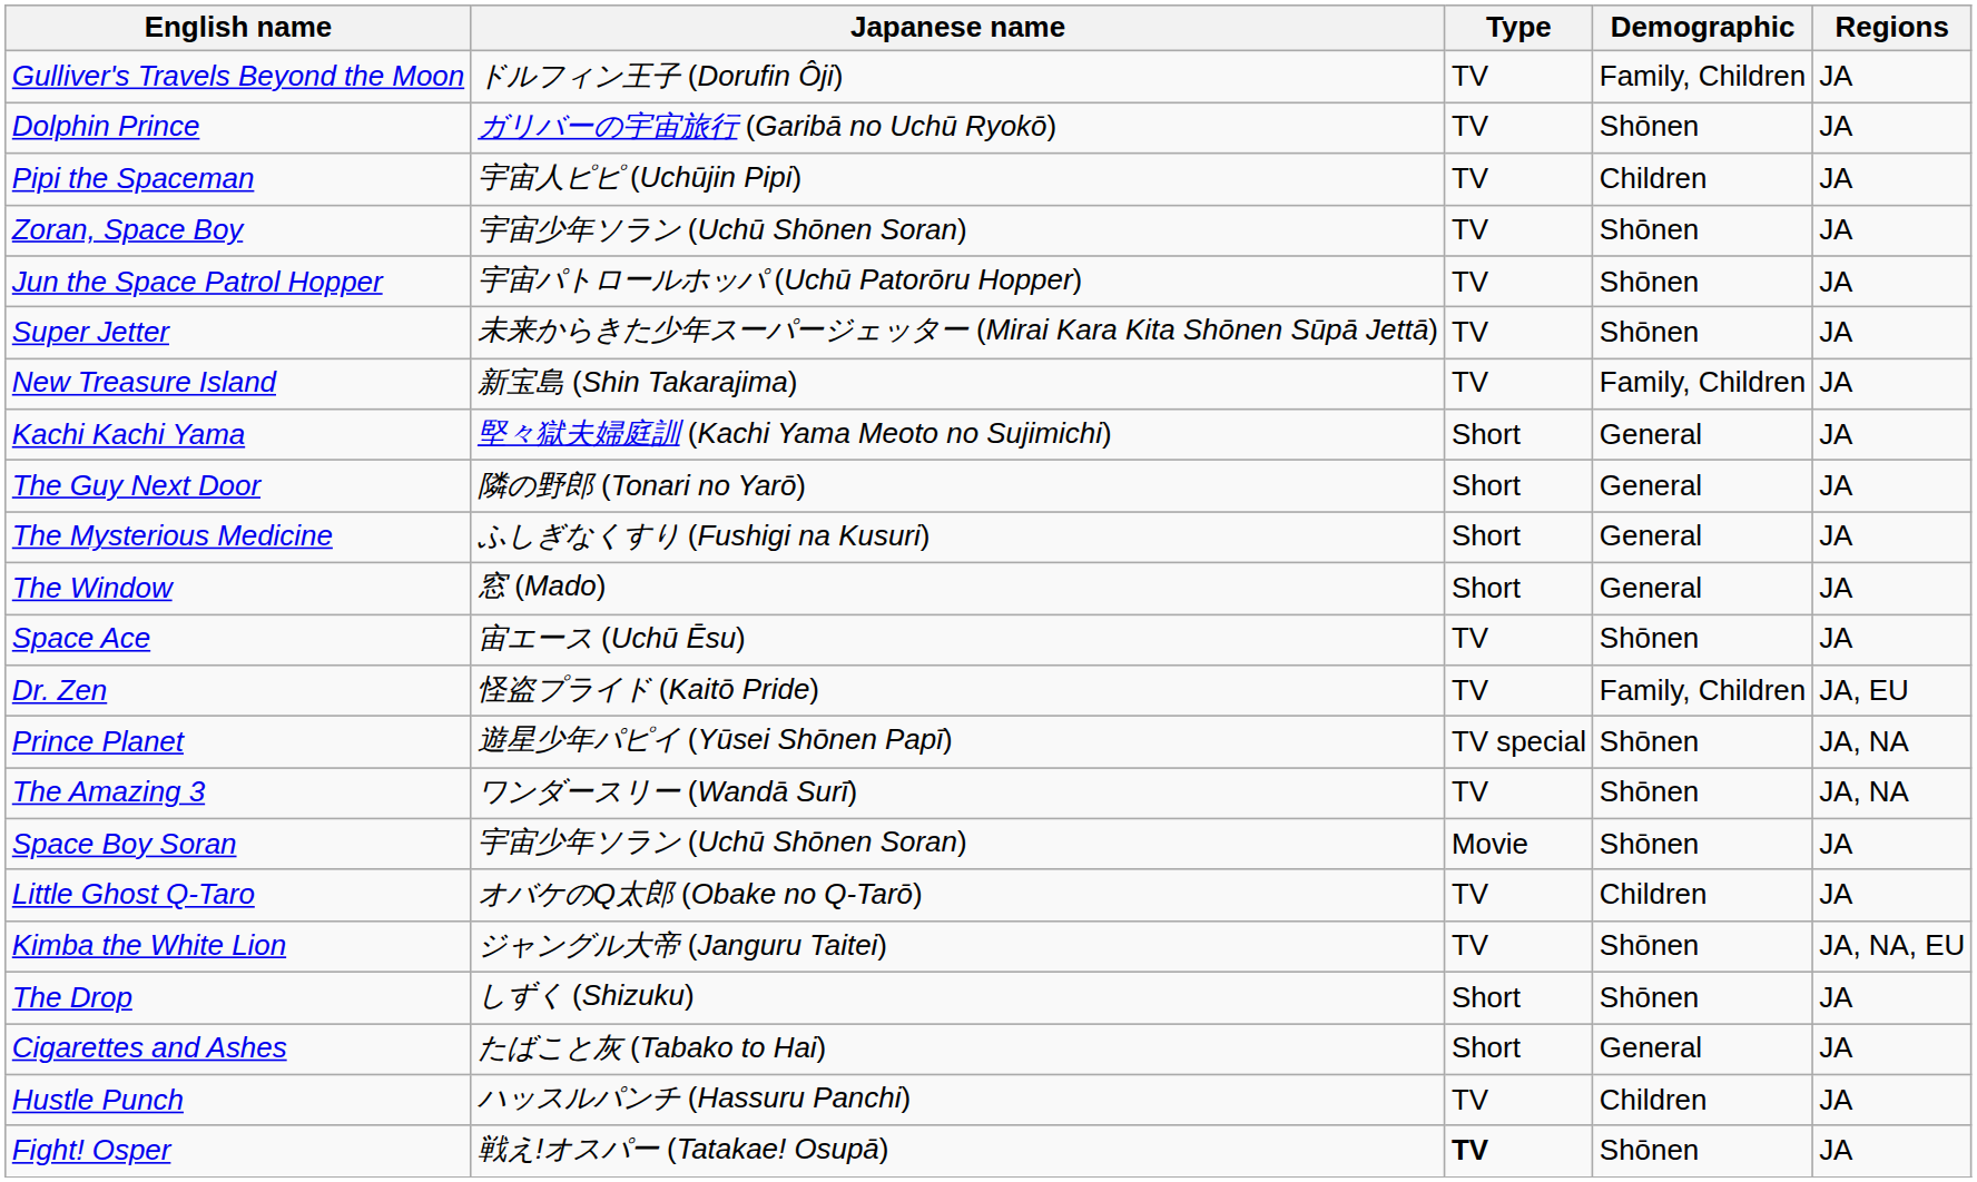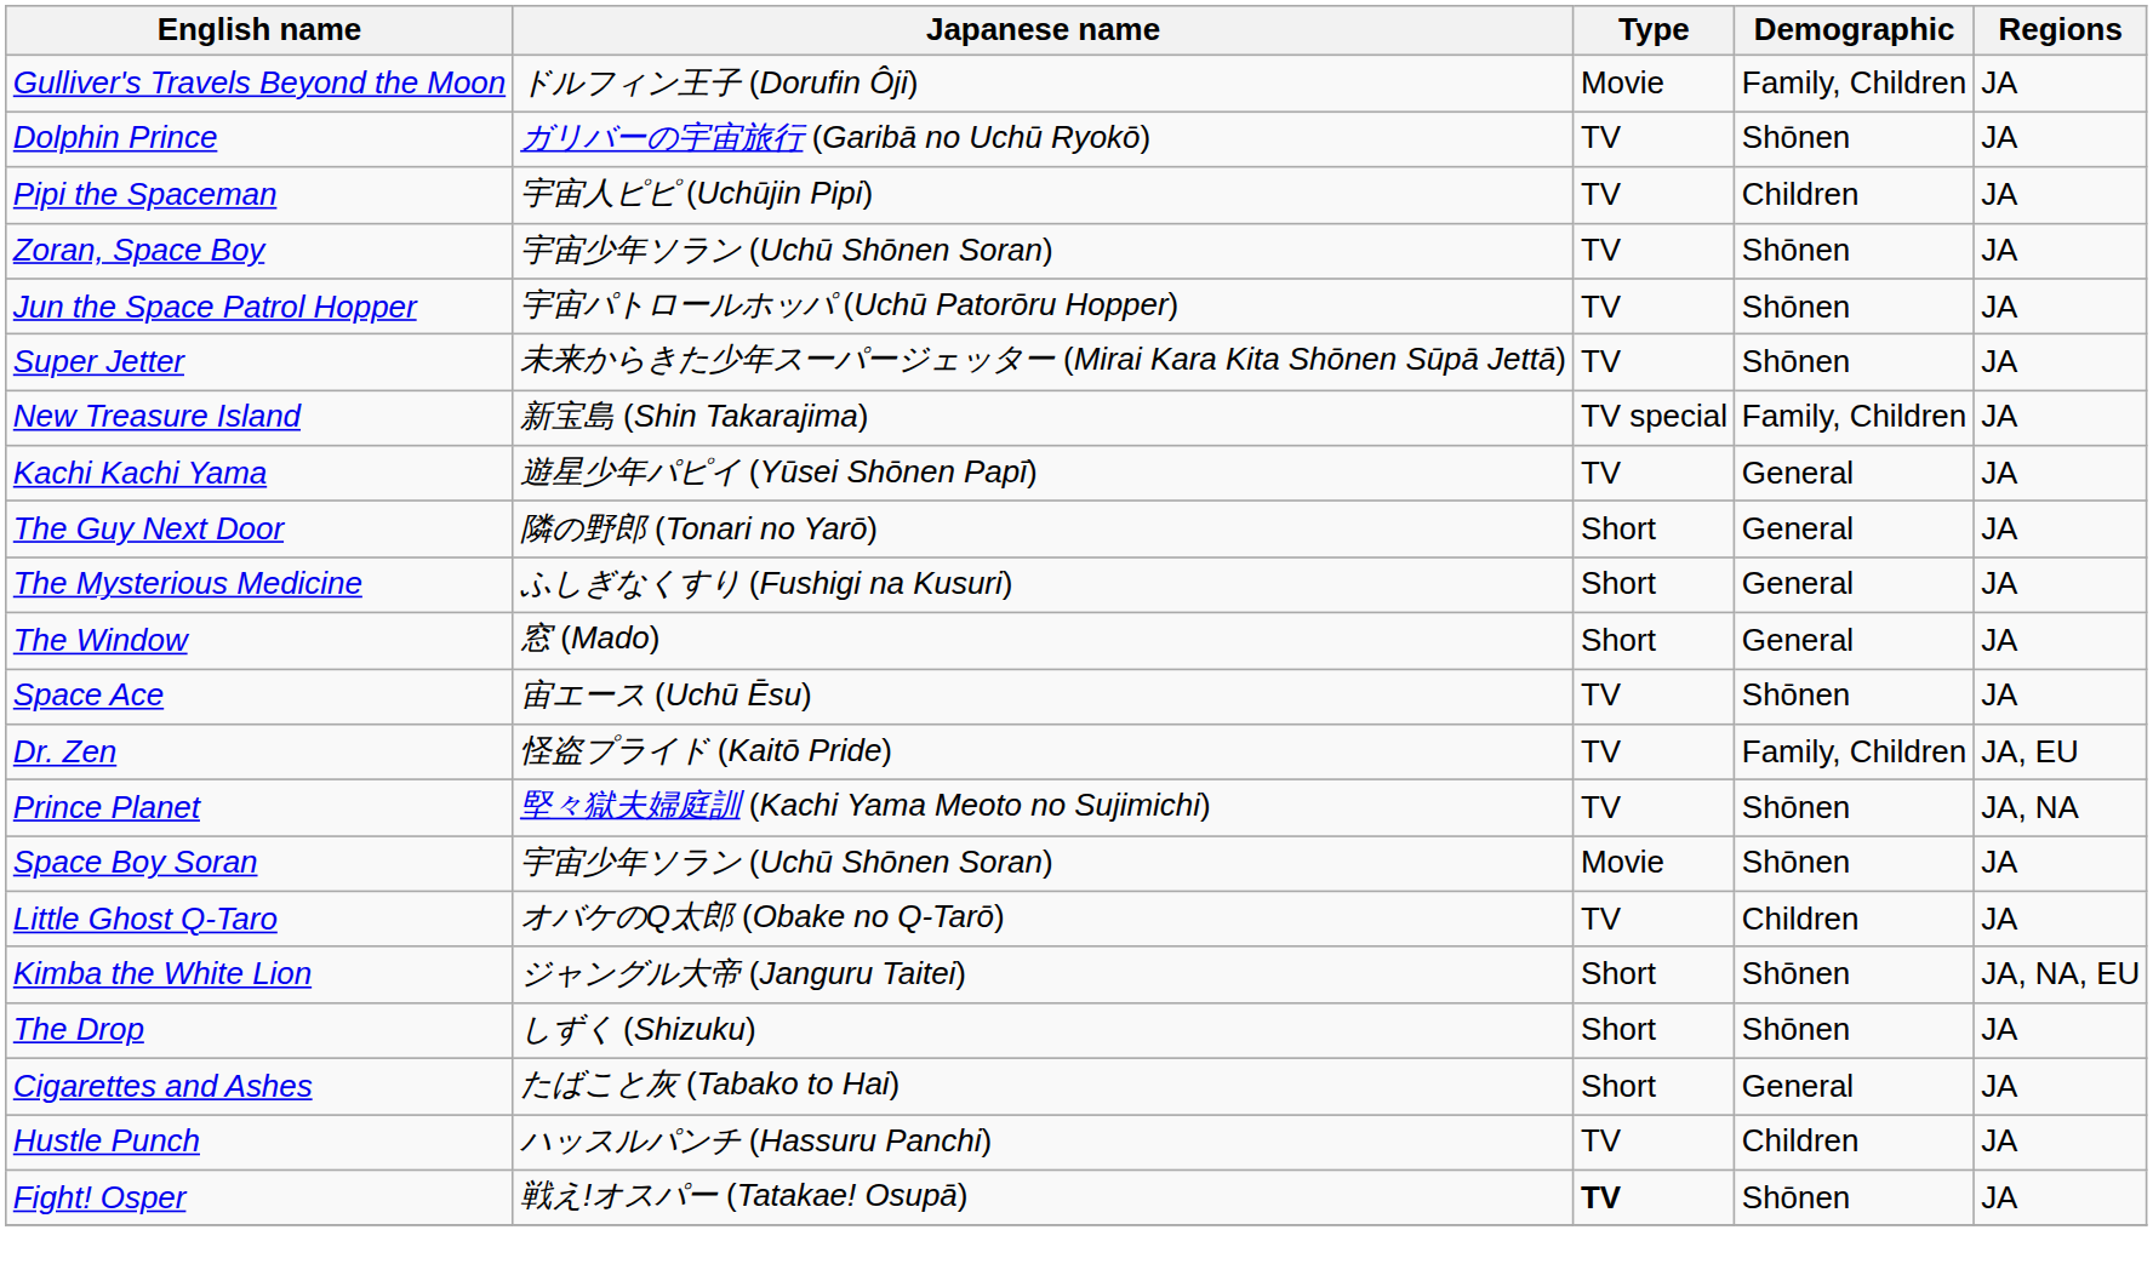 <table class="wikitable sortable" border="1">
 <tr>
 <th>English name</th>
 <th>Japanese name</th>
 <th>Type</th>
 <th>Demographic</th>
 <th>Regions</th>
 </tr>
 <tr>
 <td><em><a href='#'>Gulliver's Travels Beyond the Moon</a></em></td>
 <td><em>ドルフィン王子</em> (<em>Dorufin Ôji</em>)</td>
-<td>TV</td>
+<td>Movie</td>
 <td>Family, Children</td>
 <td>JA</td>
 </tr>
 <tr>
 <td><em><a href='#'>Dolphin Prince</a></em></td>
 <td><em><a href='#'>ガリバーの宇宙旅行</a></em> (<em>Garibā no Uchū Ryokō</em>)</td>
 <td>TV</td>
 <td>Shōnen</td>
 <td>JA</td>
 </tr>
 <tr>
 <td><em><a href='#'>Pipi the Spaceman</a></em></td>
 <td><em>宇宙人ピピ</em> (<em>Uchūjin Pipi</em>)</td>
 <td>TV</td>
 <td>Children</td>
 <td>JA</td>
 </tr>
 <tr>
 <td><em><a href='#'>Zoran, Space Boy</a></em></td>
 <td><em>宇宙少年ソラン</em> (<em>Uchū Shōnen Soran</em>)</td>
 <td>TV</td>
 <td>Shōnen</td>
 <td>JA</td>
 </tr>
 <tr>
 <td><em><a href='#'>Jun the Space Patrol Hopper</a></em></td>
 <td><em>宇宙パトロールホッパ</em> (<em>Uchū Patorōru Hopper</em>)</td>
 <td>TV</td>
 <td>Shōnen</td>
 <td>JA</td>
 </tr>
 <tr>
 <td><em><a href='#'>Super Jetter</a></em></td>
 <td><em>未来からきた少年スーパージェッター</em> (<em>Mirai Kara Kita Shōnen Sūpā Jettā</em>)</td>
 <td>TV</td>
 <td>Shōnen</td>
 <td>JA</td>
 </tr>
 <tr>
 <td><em><a href='#'>New Treasure Island</a></em></td>
 <td><em>新宝島</em> (<em>Shin Takarajima</em>)</td>
-<td>TV</td>
+<td>TV special</td>
 <td>Family, Children</td>
 <td>JA</td>
 </tr>
 <tr>
 <td><em><a href='#'>Kachi Kachi Yama</a></em></td>
-<td><em><a href='#'>堅々獄夫婦庭訓</a></em> (<em>Kachi Yama Meoto no Sujimichi</em>)</td>
-<td>Short</td>
+<td><em>遊星少年パピイ</em> (<em>Yūsei Shōnen Papī</em>)</td>
+<td>TV</td>
 <td>General</td>
 <td>JA</td>
 </tr>
 <tr>
 <td><em><a href='#'>The Guy Next Door</a></em></td>
 <td><em>隣の野郎</em> (<em>Tonari no Yarō</em>)</td>
 <td>Short</td>
 <td>General</td>
 <td>JA</td>
 </tr>
 <tr>
 <td><em><a href='#'>The Mysterious Medicine</a></em></td>
 <td><em>ふしぎなくすり</em> (<em>Fushigi na Kusuri</em>)</td>
 <td>Short</td>
 <td>General</td>
 <td>JA</td>
 </tr>
 <tr>
 <td><em><a href='#'>The Window</a></em></td>
 <td><em>窓</em> (<em>Mado</em>)</td>
 <td>Short</td>
 <td>General</td>
 <td>JA</td>
 </tr>
 <tr>
 <td><em><a href='#'>Space Ace</a></em></td>
 <td><em>宙エース</em> (<em>Uchū Ēsu</em>)</td>
 <td>TV</td>
 <td>Shōnen</td>
 <td>JA</td>
 </tr>
 <tr>
 <td><em><a href='#'>Dr. Zen</a></em></td>
 <td><em>怪盗プライド</em> (<em>Kaitō Pride</em>)</td>
 <td>TV</td>
 <td>Family, Children</td>
 <td>JA, EU</td>
 </tr>
 <tr>
 <td><em><a href='#'>Prince Planet</a></em></td>
-<td><em>遊星少年パピイ</em> (<em>Yūsei Shōnen Papī</em>)</td>
-<td>TV special</td>
-<td>Shōnen</td>
-<td>JA, NA</td>
-</tr>
-<tr>
-<td><em><a href='#'>The Amazing 3</a></em></td>
-<td><em>ワンダースリー</em> (<em>Wandā Surī</em>)</td>
+<td><em><a href='#'>堅々獄夫婦庭訓</a></em> (<em>Kachi Yama Meoto no Sujimichi</em>)</td>
 <td>TV</td>
 <td>Shōnen</td>
 <td>JA, NA</td>
 </tr>
 <tr>
 <td><em><a href='#'>Space Boy Soran</a></em></td>
 <td><em>宇宙少年ソラン</em> (<em>Uchū Shōnen Soran</em>)</td>
 <td>Movie</td>
 <td>Shōnen</td>
 <td>JA</td>
 </tr>
 <tr>
 <td><em><a href='#'>Little Ghost Q-Taro</a></em></td>
 <td><em>オバケのQ太郎</em> (<em>Obake no Q-Tarō</em>)</td>
 <td>TV</td>
 <td>Children</td>
 <td>JA</td>
 </tr>
 <tr>
 <td><em><a href='#'>Kimba the White Lion</a></em></td>
 <td><em>ジャングル大帝</em> (<em>Janguru Taitei</em>)</td>
-<td>TV</td>
+<td>Short</td>
 <td>Shōnen</td>
 <td>JA, NA, EU</td>
 </tr>
 <tr>
 <td><em><a href='#'>The Drop</a></em></td>
 <td><em>しずく</em> (<em>Shizuku</em>)</td>
 <td>Short</td>
 <td>Shōnen</td>
 <td>JA</td>
 </tr>
 <tr>
 <td><em><a href='#'>Cigarettes and Ashes</a></em></td>
 <td><em>たばこと灰</em> (<em>Tabako to Hai</em>)</td>
 <td>Short</td>
 <td>General</td>
 <td>JA</td>
 </tr>
 <tr>
 <td><em><a href='#'>Hustle Punch</a></em></td>
 <td><em>ハッスルパンチ</em> (<em>Hassuru Panchi</em>)</td>
 <td>TV</td>
 <td>Children</td>
 <td>JA</td>
 </tr>
 <tr>
 <td><em><a href='#'>Fight! Osper</a></em></td>
 <td><em>戦え!オスパー</em> (<em>Tatakae! Osupā</em>)</td>
 <td><strong>TV</strong></td>
 <td>Shōnen</td>
 <td>JA</td>
 </tr>
 <tr>
 </tr>
 </table>
